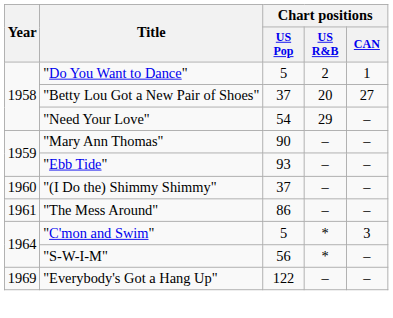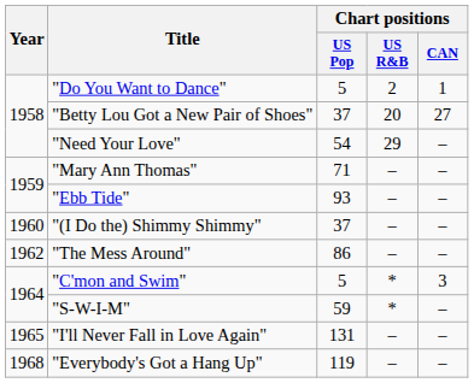 <table class="wikitable" style="text-align:center;">
 <tr>
 <th rowspan="2">Year</th>
 <th rowspan="2">Title</th>
 <th colspan="3">Chart positions</th>
 </tr>
 <tr style="font-size:smaller;">
 <th width="40"><a href='#'>US Pop</a><br></th>
 <th width="40"><a href='#'>US<br>R&B</a><br></th>
 <th width="40"><a href='#'>CAN</a><br></th>
 </tr>
 <tr>
 <td rowspan="3">1958</td>
 <td align="left">"<a href='#'>Do You Want to Dance</a>"</td>
 <td>5</td>
 <td>2</td>
 <td>1</td>
 </tr>
 <tr>
 <td align="left">"Betty Lou Got a New Pair of Shoes"</td>
 <td>37</td>
 <td>20</td>
 <td>27</td>
 </tr>
 <tr>
 <td align="left">"Need Your Love"</td>
 <td>54</td>
 <td>29</td>
 <td>–</td>
 </tr>
 <tr>
 <td rowspan="2">1959</td>
 <td align="left">"Mary Ann Thomas"</td>
-<td>90</td>
+<td>71</td>
 <td>–</td>
 <td>–</td>
 </tr>
 <tr>
 <td align="left">"<a href='#'>Ebb Tide</a>"</td>
 <td>93</td>
 <td>–</td>
 <td>–</td>
 </tr>
 <tr>
 <td>1960</td>
 <td align="left">"(I Do the) Shimmy Shimmy"</td>
 <td>37</td>
 <td>–</td>
 <td>–</td>
 </tr>
 <tr>
-<td>1961</td>
+<td>1962</td>
 <td align="left">"The Mess Around"</td>
 <td>86</td>
 <td>–</td>
 <td>–</td>
 </tr>
 <tr>
 <td rowspan="2">1964</td>
 <td align="left">"<a href='#'>C'mon and Swim</a>"</td>
 <td>5</td>
 <td>*</td>
 <td>3</td>
 </tr>
 <tr>
 <td align="left">"S-W-I-M"</td>
-<td>56</td>
+<td>59</td>
 <td>*</td>
 <td>–</td>
 </tr>
 <tr>
-<td>1969</td>
+<td>1965</td>
+<td align="left">"I'll Never Fall in Love Again"</td>
+<td>131</td>
+<td>–</td>
+<td>–</td>
+</tr>
+<tr>
+<td>1968</td>
 <td align="left">"Everybody's Got a Hang Up"</td>
-<td>122</td>
+<td>119</td>
 <td>–</td>
 <td>–</td>
 </tr>
 </table>
